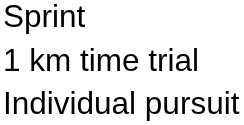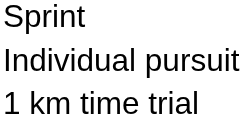 <table>
 <tr>
 <td>Sprint</td>
+<td></td>
+<td></td>
+<td></td>
+</tr>
+<tr>
+<td>Individual pursuit</td>
 <td></td>
 <td></td>
 <td></td>
 </tr>
 <tr>
 <td>1 km time trial</td>
 <td></td>
 <td></td>
 <td></td>
 </tr>
-<tr>
-<td>Individual pursuit</td>
-<td></td>
-<td></td>
-<td></td>
-</tr>
 </table>
